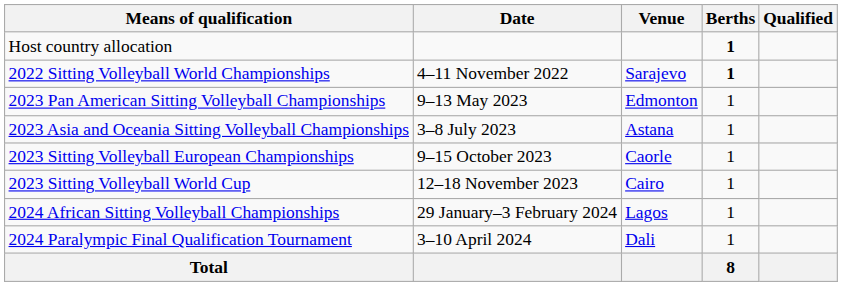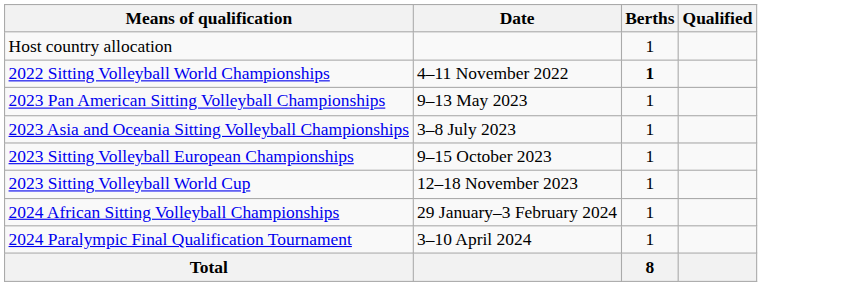 <table class=wikitable>
 <tr>
 <th>Means of qualification</th>
 <th>Date</th>
-<th>Venue</th>
 <th>Berths</th>
 <th>Qualified</th>
 </tr>
 <tr>
 <td>Host country allocation</td>
 <td></td>
-<td></td>
-<td align=center><strong>1</strong></td>
+<td align=center>1</td>
 <td></td>
 </tr>
 <tr>
 <td><a href='#'>2022 Sitting Volleyball World Championships</a></td>
 <td>4–11 November 2022</td>
-<td> <a href='#'>Sarajevo</a></td>
 <td align=center><strong>1</strong></td>
 <td></td>
 </tr>
 <tr>
 <td><a href='#'>2023 Pan American Sitting Volleyball Championships</a></td>
 <td>9–13 May 2023</td>
-<td> <a href='#'>Edmonton</a></td>
 <td align=center>1</td>
 <td></td>
 </tr>
 <tr>
 <td><a href='#'>2023 Asia and Oceania Sitting Volleyball Championships</a></td>
 <td>3–8 July 2023</td>
-<td> <a href='#'>Astana</a></td>
 <td align=center>1</td>
 <td></td>
 </tr>
 <tr>
 <td><a href='#'>2023 Sitting Volleyball European Championships</a></td>
 <td>9–15 October 2023</td>
-<td> <a href='#'>Caorle</a></td>
 <td align=center>1</td>
 <td></td>
 </tr>
 <tr>
 <td><a href='#'>2023 Sitting Volleyball World Cup</a></td>
 <td>12–18 November 2023</td>
-<td> <a href='#'>Cairo</a></td>
 <td align=center>1</td>
 <td></td>
 </tr>
 <tr>
 <td><a href='#'>2024 African Sitting Volleyball Championships</a></td>
 <td>29 January–3 February 2024</td>
-<td> <a href='#'>Lagos</a></td>
 <td align=center>1</td>
 <td></td>
 </tr>
 <tr>
 <td><a href='#'>2024 Paralympic Final Qualification Tournament</a></td>
 <td>3–10 April 2024</td>
-<td> <a href='#'>Dali</a></td>
 <td align=center>1</td>
 <td></td>
 </tr>
 <tr>
 <th>Total</th>
 <th></th>
-<th></th>
 <th>8</th>
 <th></th>
 </tr>
 </table>
